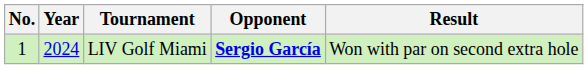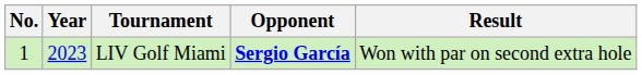 <table class="wikitable" style="font-size:95%;">
 <tr>
 <th>No.</th>
 <th>Year</th>
 <th>Tournament</th>
 <th>Opponent</th>
 <th>Result</th>
 </tr>
 <tr style="background:#D0F0C0;">
 <td align=center>1</td>
-<td><a href='#'>2024</a></td>
+<td><a href='#'>2023</a></td>
 <td>LIV Golf Miami</td>
 <td><strong> <a href='#'>Sergio García</a></strong></td>
 <td>Won with par on second extra hole</td>
 </tr>
 </table>
